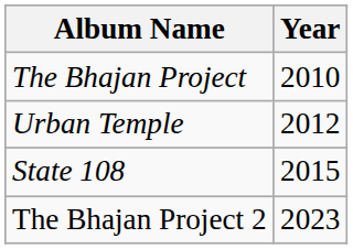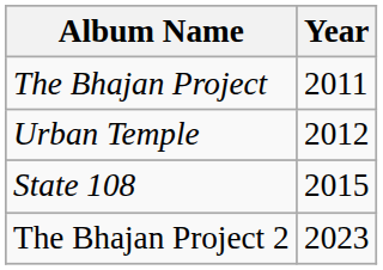 <table class="wikitable">
 <tr>
 <th>Album Name</th>
 <th>Year</th>
 </tr>
 <tr>
 <td><em>The Bhajan Project</em></td>
-<td>2010</td>
+<td>2011</td>
 </tr>
 <tr>
 <td><em>Urban Temple</em></td>
 <td>2012</td>
 </tr>
 <tr>
 <td><em>State 108</em></td>
 <td>2015</td>
 </tr>
 <tr>
 <td>The Bhajan Project 2</td>
 <td>2023</td>
 </tr>
 </table>
